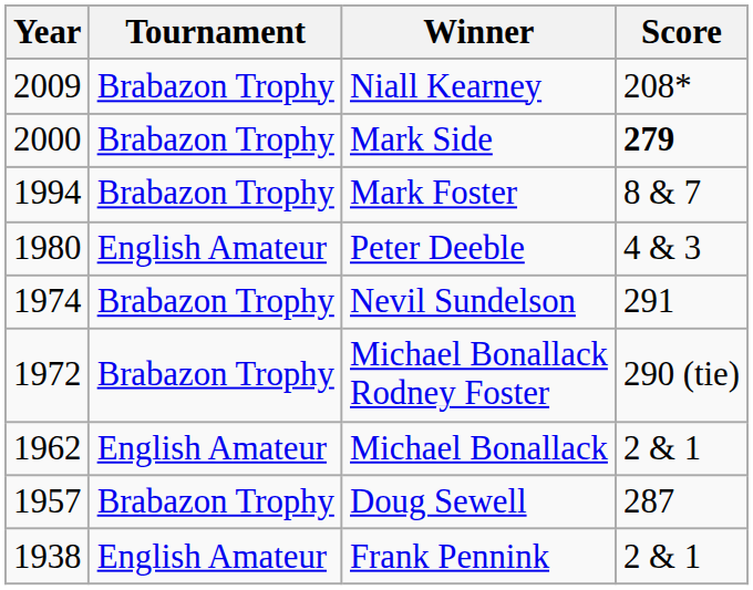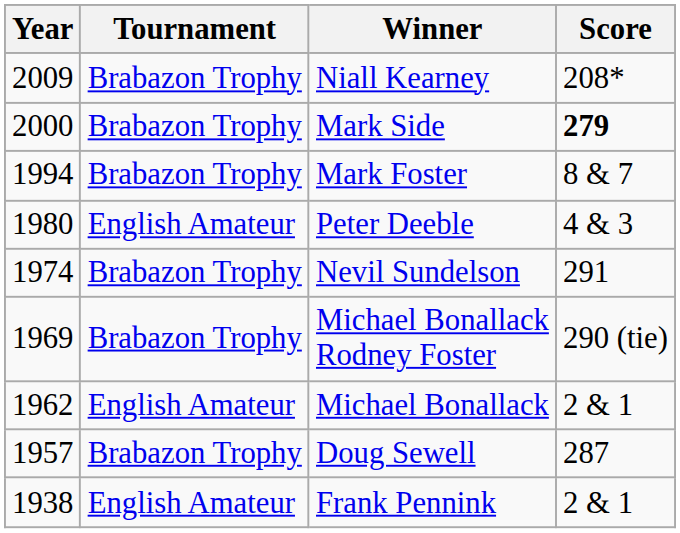 <table class=wikitable>
 <tr>
 <th>Year</th>
 <th>Tournament</th>
 <th>Winner</th>
 <th>Score</th>
 </tr>
 <tr>
 <td>2009</td>
 <td><a href='#'>Brabazon Trophy</a></td>
 <td><a href='#'>Niall Kearney</a></td>
 <td>208*</td>
 </tr>
 <tr>
 <td>2000</td>
 <td><a href='#'>Brabazon Trophy</a></td>
 <td><a href='#'>Mark Side</a></td>
 <td><strong>279</strong></td>
 </tr>
 <tr>
 <td>1994</td>
 <td><a href='#'>Brabazon Trophy</a></td>
 <td><a href='#'>Mark Foster</a></td>
 <td>8 & 7</td>
 </tr>
 <tr>
 <td>1980</td>
 <td><a href='#'>English Amateur</a></td>
 <td><a href='#'>Peter Deeble</a></td>
 <td>4 & 3</td>
 </tr>
 <tr>
 <td>1974</td>
 <td><a href='#'>Brabazon Trophy</a></td>
 <td><a href='#'>Nevil Sundelson</a></td>
 <td>291</td>
 </tr>
 <tr>
-<td>1972</td>
+<td>1969</td>
 <td><a href='#'>Brabazon Trophy</a></td>
 <td><a href='#'>Michael Bonallack</a><br><a href='#'>Rodney Foster</a></td>
 <td>290 (tie)</td>
 </tr>
 <tr>
 <td>1962</td>
 <td><a href='#'>English Amateur</a></td>
 <td><a href='#'>Michael Bonallack</a></td>
 <td>2 & 1</td>
 </tr>
 <tr>
 <td>1957</td>
 <td><a href='#'>Brabazon Trophy</a></td>
 <td><a href='#'>Doug Sewell</a></td>
 <td>287</td>
 </tr>
 <tr>
 <td>1938</td>
 <td><a href='#'>English Amateur</a></td>
 <td><a href='#'>Frank Pennink</a></td>
 <td>2 & 1</td>
 </tr>
 </table>
